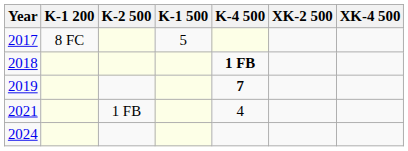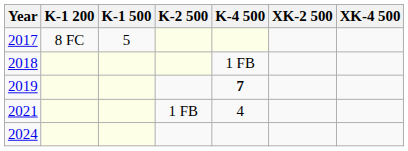 <table class="wikitable" style="text-align:center;">
 <tr>
 <th>Year</th>
 <th>K-1 200</th>
+<th>K-1 500</th>
 <th>K-2 500</th>
-<th>K-1 500</th>
 <th>K-4 500</th>
 <th>XK-2 500</th>
 <th>XK-4 500</th>
 </tr>
 <tr>
 <td><a href='#'>2017</a></td>
 <td>8 FC</td>
+<td>5</td>
 <td style="background:#fdffe7"></td>
-<td>5</td>
 <td style="background:#fdffe7"></td>
 <td></td>
 <td></td>
 </tr>
 <tr>
 <td><a href='#'>2018</a></td>
 <td style="background:#fdffe7"></td>
 <td style="background:#fdffe7"></td>
 <td style="background:#fdffe7"></td>
-<td><strong>1 FB</strong></td>
+<td>1 FB</td>
 <td></td>
 <td></td>
 </tr>
 <tr>
 <td><a href='#'>2019</a></td>
 <td style="background:#fdffe7"></td>
+<td style="background:#fdffe7"></td>
 <td></td>
-<td style="background:#fdffe7"></td>
 <td><strong>7</strong></td>
 <td></td>
 <td></td>
 </tr>
 <tr>
 <td><a href='#'>2021</a></td>
 <td style="background:#fdffe7"></td>
+<td style="background:#fdffe7"></td>
 <td>1 FB</td>
-<td style="background:#fdffe7"></td>
 <td>4</td>
 <td></td>
 <td></td>
 </tr>
 <tr>
 <td><a href='#'>2024</a></td>
 <td style="background:#fdffe7"></td>
+<td style="background:#fdffe7"></td>
 <td></td>
-<td style="background:#fdffe7"></td>
 <td></td>
 <td></td>
 <td></td>
 </tr>
 </table>
